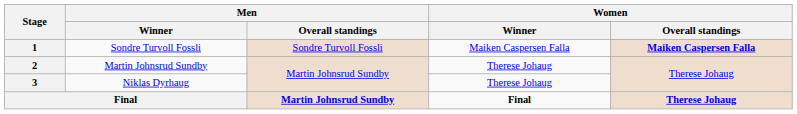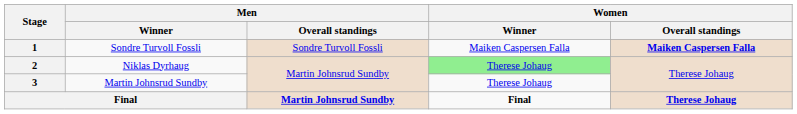 <table class="wikitable" style="text-align: center; font-size:smaller;">
 <tr>
 <th scope="col" style="width:5%;" rowspan="2">Stage</th>
 <th scope="col" style="width:45%;" colspan="2">Men</th>
 <th scope="col" style="width:45%;" colspan="2">Women</th>
 </tr>
 <tr>
 <th scope="col" style="width:15%;">Winner</th>
 <th scope="col" style="width:15%;">Overall standings</th>
 <th scope="col" style="width:15%;">Winner</th>
 <th scope="col" style="width:15%;">Overall standings</th>
 </tr>
 <tr>
 <th scope="row">1</th>
 <td><a href='#'>Sondre Turvoll Fossli</a></td>
 <td style="background:#EFDECD"><a href='#'>Sondre Turvoll Fossli</a></td>
 <td><a href='#'>Maiken Caspersen Falla</a></td>
 <td style="background:#EFDECD"><strong><a href='#'>Maiken Caspersen Falla</a></strong></td>
 </tr>
 <tr>
 <th scope="row">2</th>
-<td><a href='#'>Martin Johnsrud Sundby</a></td>
+<td><a href='#'>Niklas Dyrhaug</a></td>
 <td style="background:#EFDECD" rowspan="2"><a href='#'>Martin Johnsrud Sundby</a></td>
-<td><a href='#'>Therese Johaug</a></td>
+<td style="background: lightgreen;"><a href='#'>Therese Johaug</a></td>
 <td style="background:#EFDECD" rowspan="2"><a href='#'>Therese Johaug</a></td>
 </tr>
 <tr>
 <th scope="row">3</th>
-<td><a href='#'>Niklas Dyrhaug</a></td>
+<td><a href='#'>Martin Johnsrud Sundby</a></td>
 <td><a href='#'>Therese Johaug</a></td>
 </tr>
 <tr>
 <th colspan="2">Final</th>
 <td style="background:#EFDECD"><strong><a href='#'>Martin Johnsrud Sundby</a></strong></td>
 <td><strong>Final</strong></td>
 <td style="background:#EFDECD"><strong><a href='#'>Therese Johaug</a></strong></td>
 </tr>
 </table>
